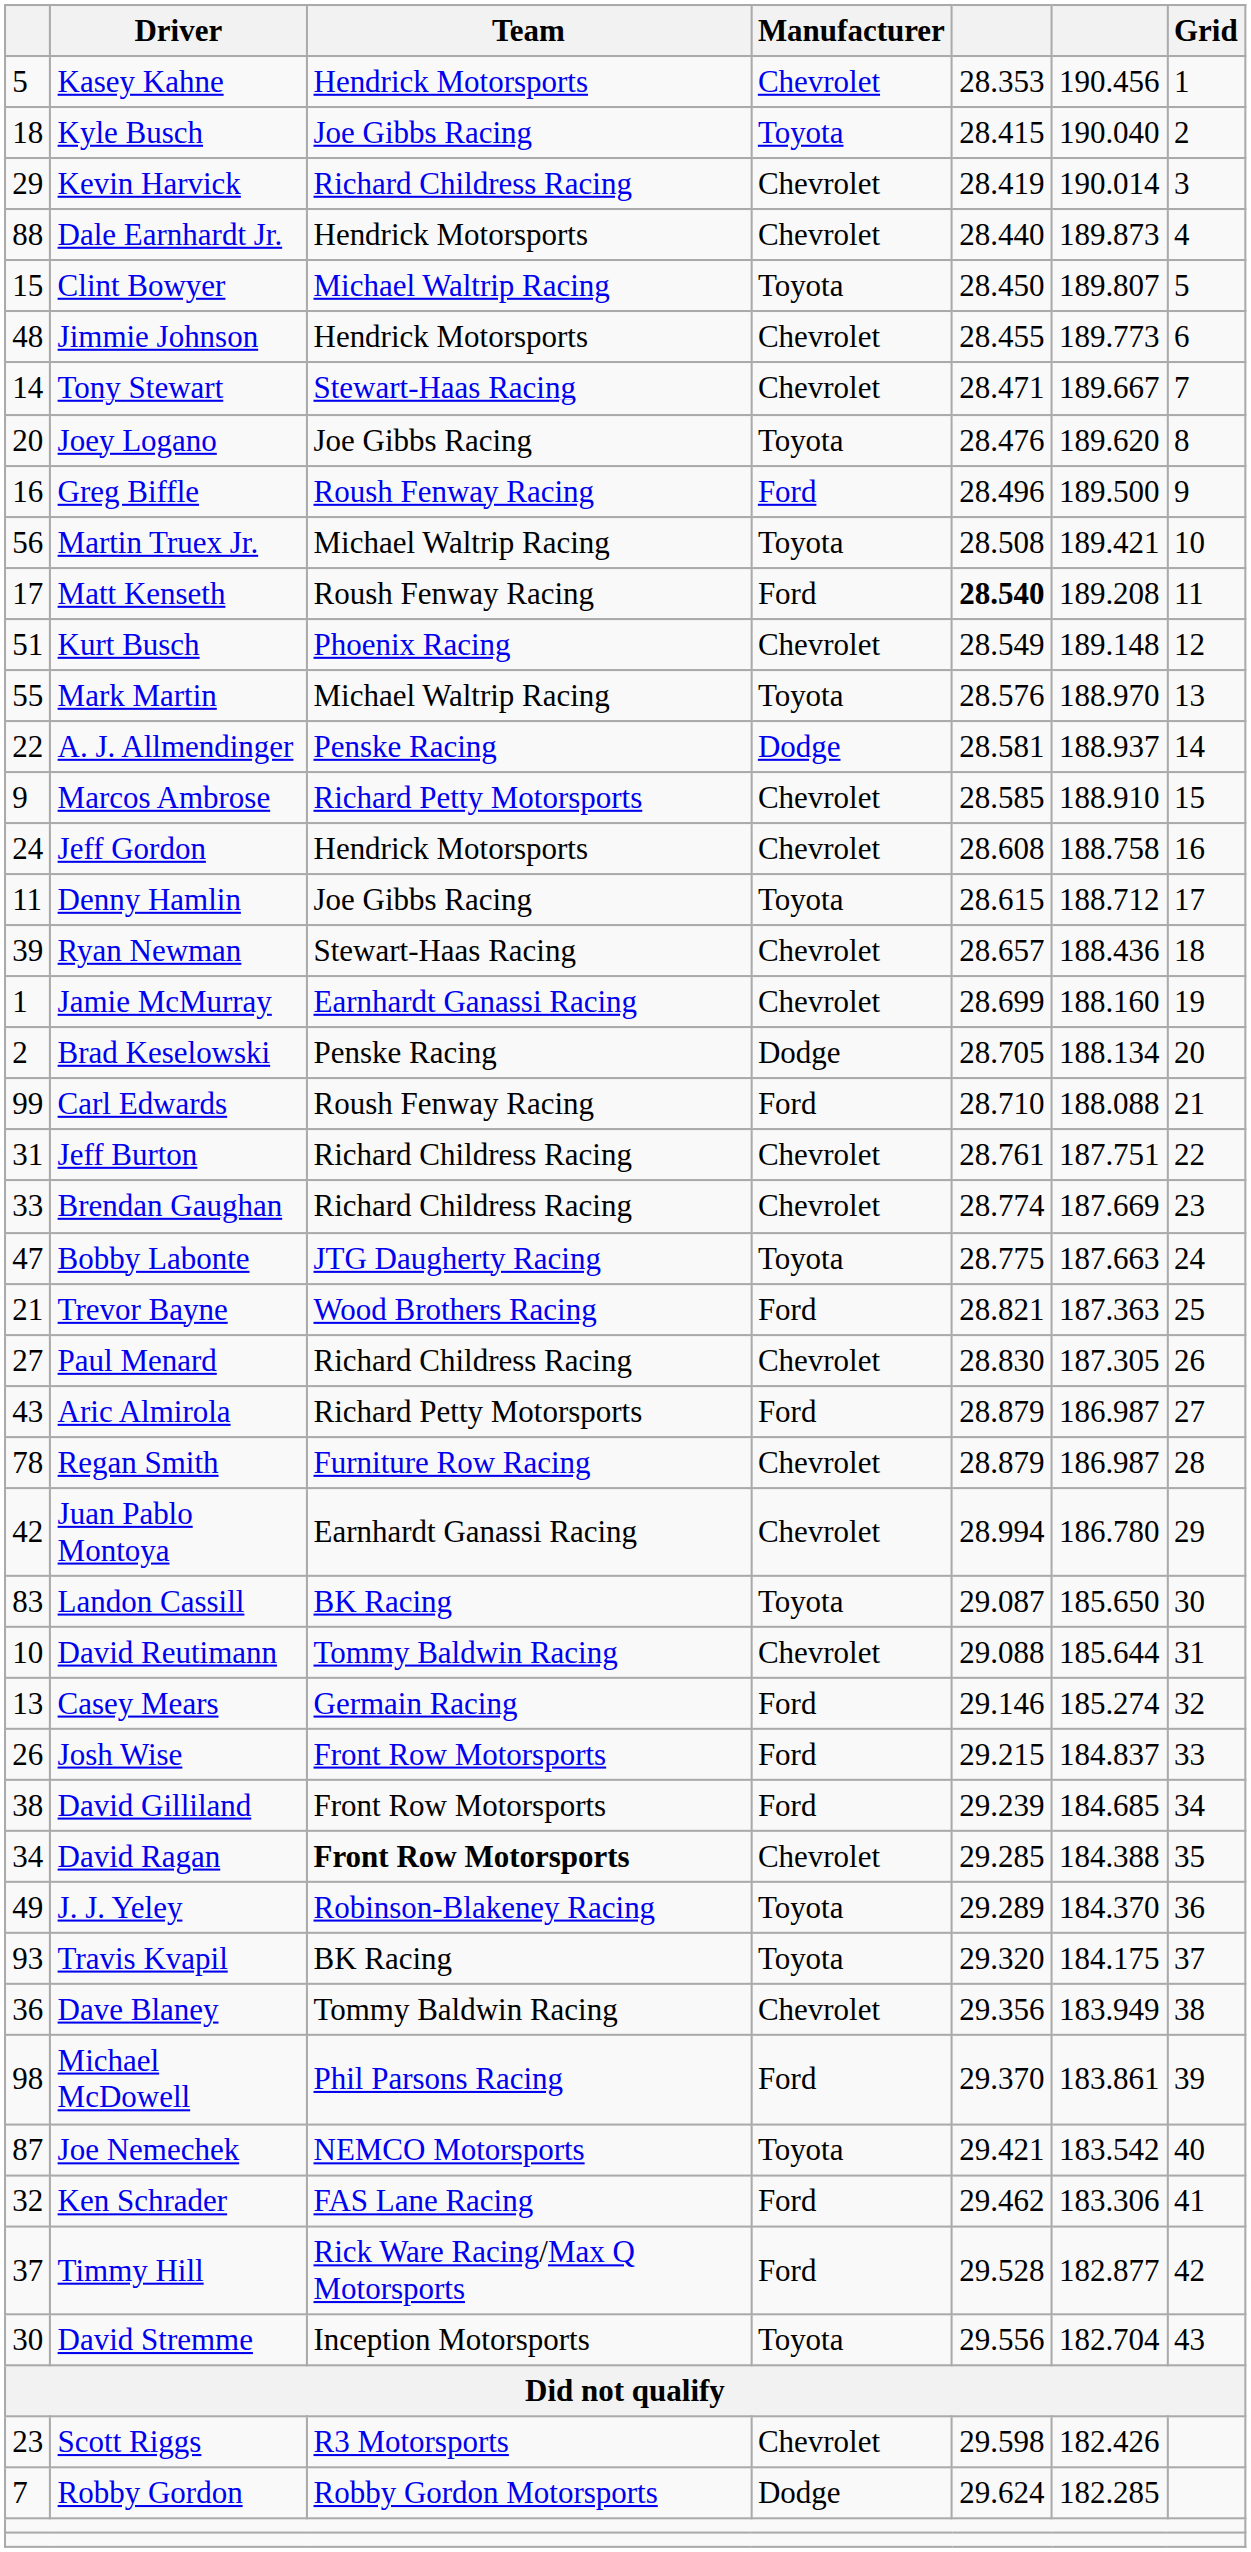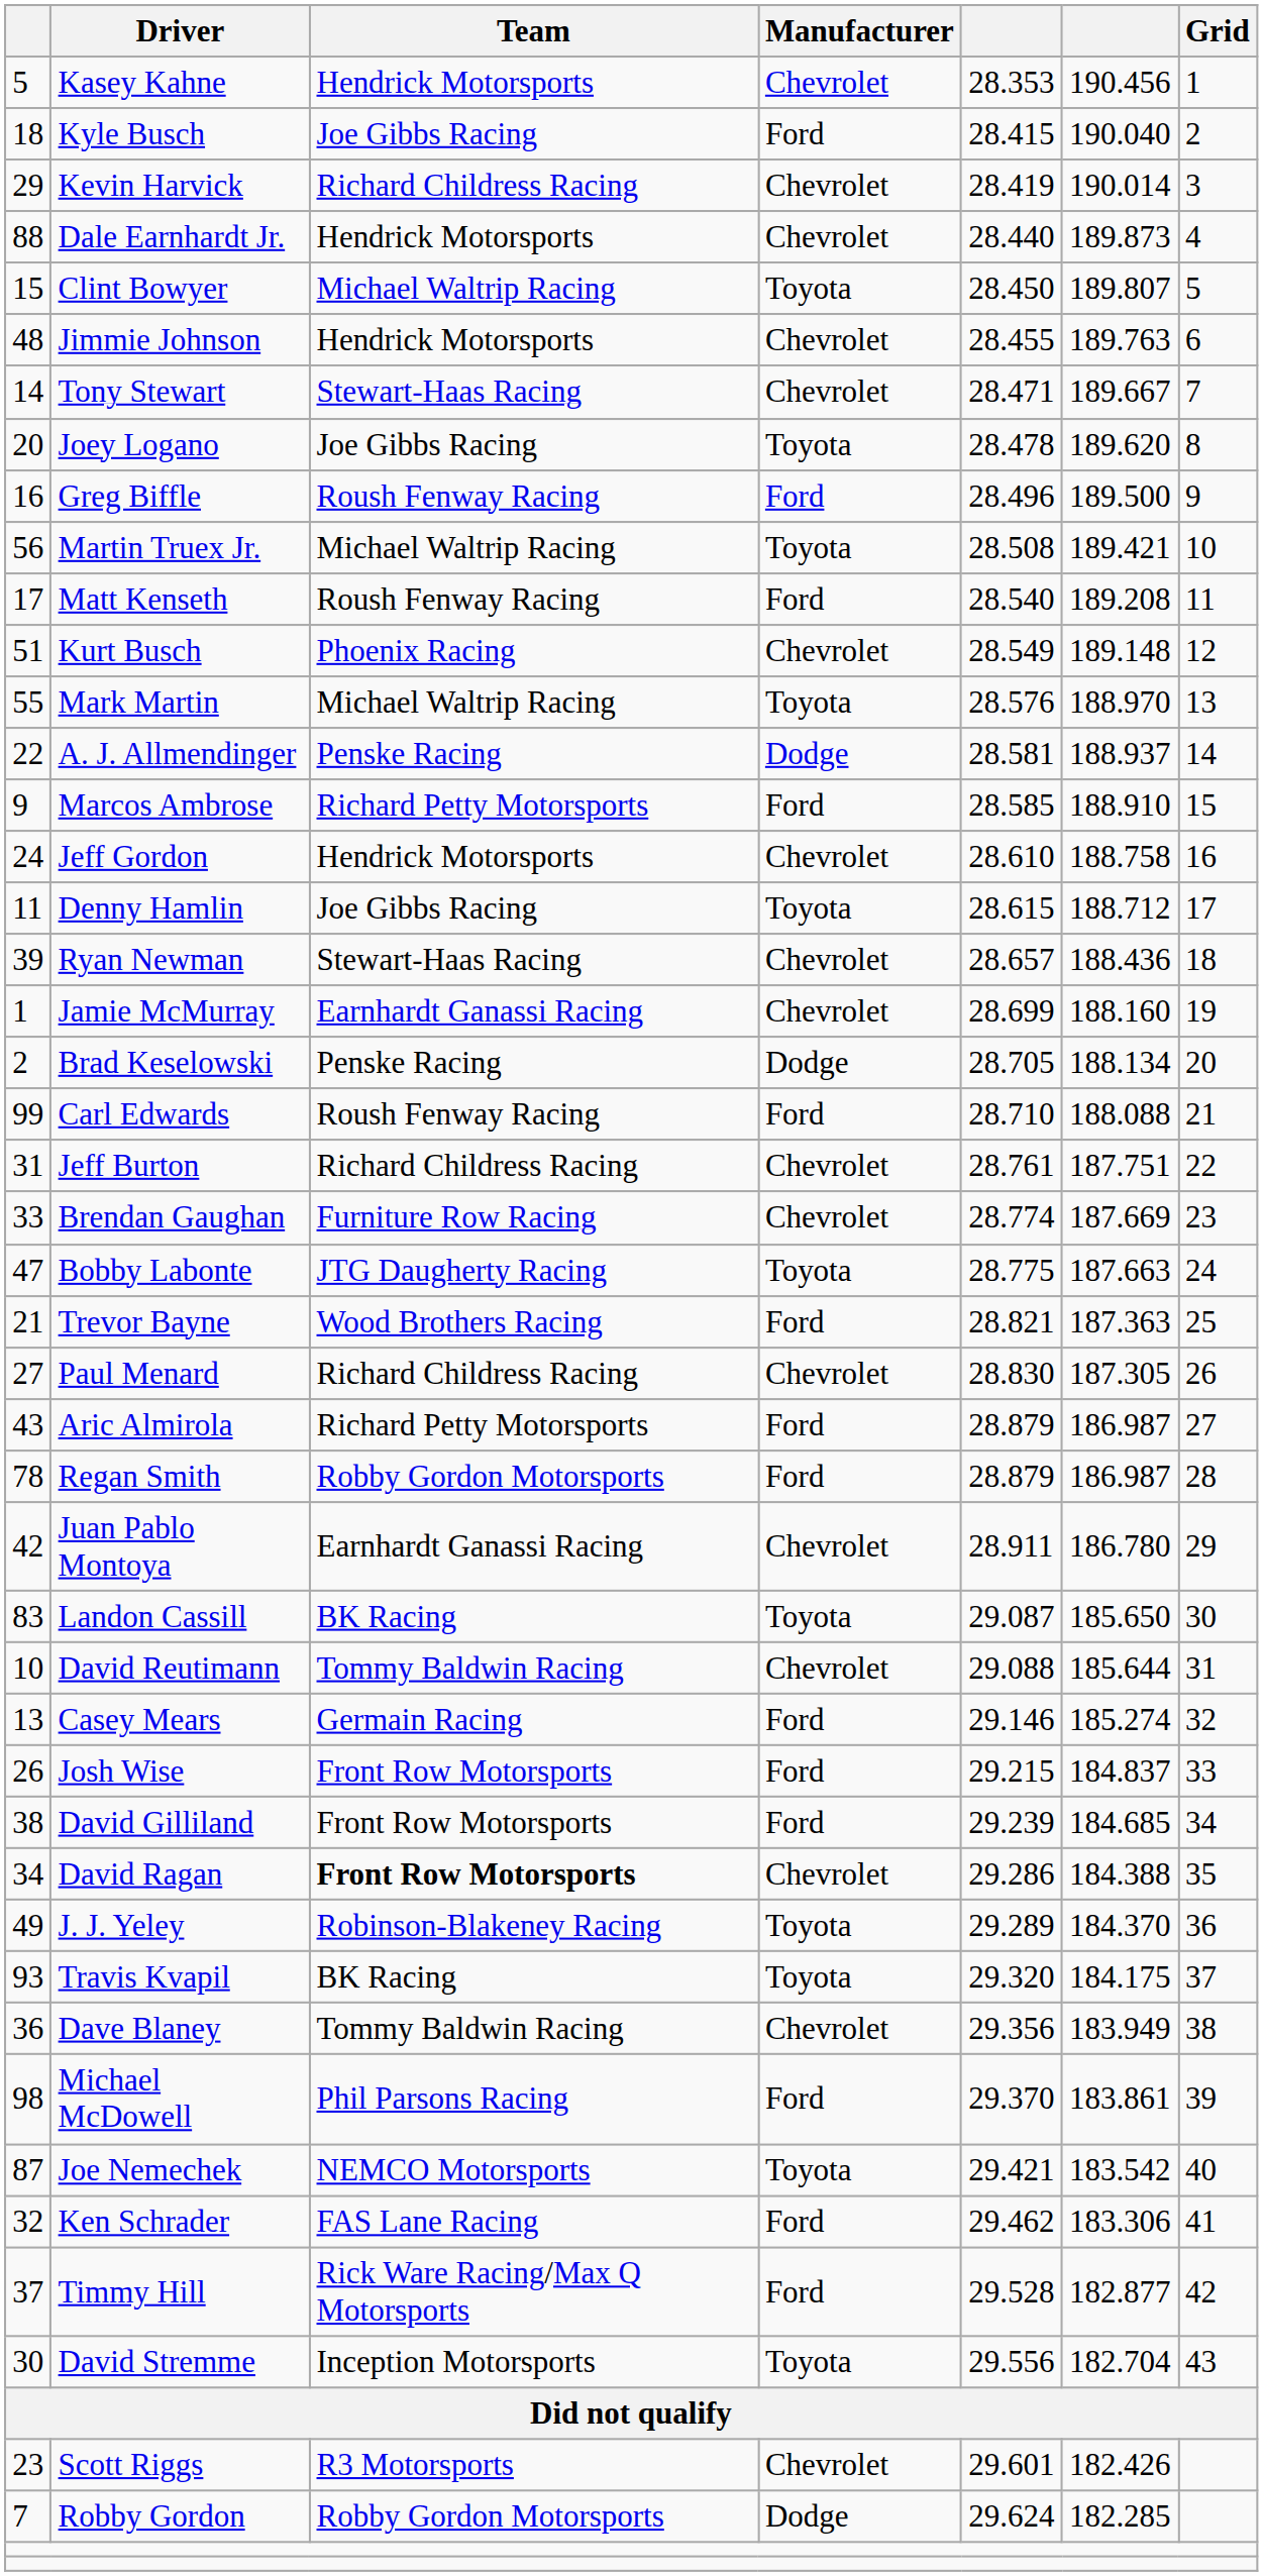 <table class="wikitable" style="font-size:95%">
 <tr>
 <th></th>
 <th>Driver</th>
 <th>Team</th>
 <th>Manufacturer</th>
 <th></th>
 <th></th>
 <th>Grid</th>
 </tr>
 <tr>
 <td>5</td>
 <td><a href='#'>Kasey Kahne</a></td>
 <td><a href='#'>Hendrick Motorsports</a></td>
 <td><a href='#'>Chevrolet</a></td>
 <td>28.353</td>
 <td>190.456</td>
 <td>1</td>
 </tr>
 <tr>
 <td>18</td>
 <td><a href='#'>Kyle Busch</a></td>
 <td><a href='#'>Joe Gibbs Racing</a></td>
-<td><a href='#'>Toyota</a></td>
+<td>Ford</td>
 <td>28.415</td>
 <td>190.040</td>
 <td>2</td>
 </tr>
 <tr>
 <td>29</td>
 <td><a href='#'>Kevin Harvick</a></td>
 <td><a href='#'>Richard Childress Racing</a></td>
 <td>Chevrolet</td>
 <td>28.419</td>
 <td>190.014</td>
 <td>3</td>
 </tr>
 <tr>
 <td>88</td>
 <td><a href='#'>Dale Earnhardt Jr.</a></td>
 <td>Hendrick Motorsports</td>
 <td>Chevrolet</td>
 <td>28.440</td>
 <td>189.873</td>
 <td>4</td>
 </tr>
 <tr>
 <td>15</td>
 <td><a href='#'>Clint Bowyer</a></td>
 <td><a href='#'>Michael Waltrip Racing</a></td>
 <td>Toyota</td>
 <td>28.450</td>
 <td>189.807</td>
 <td>5</td>
 </tr>
 <tr>
 <td>48</td>
 <td><a href='#'>Jimmie Johnson</a></td>
 <td>Hendrick Motorsports</td>
 <td>Chevrolet</td>
 <td>28.455</td>
-<td>189.773</td>
+<td>189.763</td>
 <td>6</td>
 </tr>
 <tr>
 <td>14</td>
 <td><a href='#'>Tony Stewart</a></td>
 <td><a href='#'>Stewart-Haas Racing</a></td>
 <td>Chevrolet</td>
 <td>28.471</td>
 <td>189.667</td>
 <td>7</td>
 </tr>
 <tr>
 <td>20</td>
 <td><a href='#'>Joey Logano</a></td>
 <td>Joe Gibbs Racing</td>
 <td>Toyota</td>
-<td>28.476</td>
+<td>28.478</td>
 <td>189.620</td>
 <td>8</td>
 </tr>
 <tr>
 <td>16</td>
 <td><a href='#'>Greg Biffle</a></td>
 <td><a href='#'>Roush Fenway Racing</a></td>
 <td><a href='#'>Ford</a></td>
 <td>28.496</td>
 <td>189.500</td>
 <td>9</td>
 </tr>
 <tr>
 <td>56</td>
 <td><a href='#'>Martin Truex Jr.</a></td>
 <td>Michael Waltrip Racing</td>
 <td>Toyota</td>
 <td>28.508</td>
 <td>189.421</td>
 <td>10</td>
 </tr>
 <tr>
 <td>17</td>
 <td><a href='#'>Matt Kenseth</a></td>
 <td>Roush Fenway Racing</td>
 <td>Ford</td>
-<td><strong>28.540</strong></td>
+<td>28.540</td>
 <td>189.208</td>
 <td>11</td>
 </tr>
 <tr>
 <td>51</td>
 <td><a href='#'>Kurt Busch</a></td>
 <td><a href='#'>Phoenix Racing</a></td>
 <td>Chevrolet</td>
 <td>28.549</td>
 <td>189.148</td>
 <td>12</td>
 </tr>
 <tr>
 <td>55</td>
 <td><a href='#'>Mark Martin</a></td>
 <td>Michael Waltrip Racing</td>
 <td>Toyota</td>
 <td>28.576</td>
 <td>188.970</td>
 <td>13</td>
 </tr>
 <tr>
 <td>22</td>
 <td><a href='#'>A. J. Allmendinger</a></td>
 <td><a href='#'>Penske Racing</a></td>
 <td><a href='#'>Dodge</a></td>
 <td>28.581</td>
 <td>188.937</td>
 <td>14</td>
 </tr>
 <tr>
 <td>9</td>
 <td><a href='#'>Marcos Ambrose</a></td>
 <td><a href='#'>Richard Petty Motorsports</a></td>
-<td>Chevrolet</td>
+<td>Ford</td>
 <td>28.585</td>
 <td>188.910</td>
 <td>15</td>
 </tr>
 <tr>
 <td>24</td>
 <td><a href='#'>Jeff Gordon</a></td>
 <td>Hendrick Motorsports</td>
 <td>Chevrolet</td>
-<td>28.608</td>
+<td>28.610</td>
 <td>188.758</td>
 <td>16</td>
 </tr>
 <tr>
 <td>11</td>
 <td><a href='#'>Denny Hamlin</a></td>
 <td>Joe Gibbs Racing</td>
 <td>Toyota</td>
 <td>28.615</td>
 <td>188.712</td>
 <td>17</td>
 </tr>
 <tr>
 <td>39</td>
 <td><a href='#'>Ryan Newman</a></td>
 <td>Stewart-Haas Racing</td>
 <td>Chevrolet</td>
 <td>28.657</td>
 <td>188.436</td>
 <td>18</td>
 </tr>
 <tr>
 <td>1</td>
 <td><a href='#'>Jamie McMurray</a></td>
 <td><a href='#'>Earnhardt Ganassi Racing</a></td>
 <td>Chevrolet</td>
 <td>28.699</td>
 <td>188.160</td>
 <td>19</td>
 </tr>
 <tr>
 <td>2</td>
 <td><a href='#'>Brad Keselowski</a></td>
 <td>Penske Racing</td>
 <td>Dodge</td>
 <td>28.705</td>
 <td>188.134</td>
 <td>20</td>
 </tr>
 <tr>
 <td>99</td>
 <td><a href='#'>Carl Edwards</a></td>
 <td>Roush Fenway Racing</td>
 <td>Ford</td>
 <td>28.710</td>
 <td>188.088</td>
 <td>21</td>
 </tr>
 <tr>
 <td>31</td>
 <td><a href='#'>Jeff Burton</a></td>
 <td>Richard Childress Racing</td>
 <td>Chevrolet</td>
 <td>28.761</td>
 <td>187.751</td>
 <td>22</td>
 </tr>
 <tr>
 <td>33</td>
 <td><a href='#'>Brendan Gaughan</a></td>
-<td>Richard Childress Racing</td>
+<td><a href='#'>Furniture Row Racing</a></td>
 <td>Chevrolet</td>
 <td>28.774</td>
 <td>187.669</td>
 <td>23</td>
 </tr>
 <tr>
 <td>47</td>
 <td><a href='#'>Bobby Labonte</a></td>
 <td><a href='#'>JTG Daugherty Racing</a></td>
 <td>Toyota</td>
 <td>28.775</td>
 <td>187.663</td>
 <td>24</td>
 </tr>
 <tr>
 <td>21</td>
 <td><a href='#'>Trevor Bayne</a></td>
 <td><a href='#'>Wood Brothers Racing</a></td>
 <td>Ford</td>
 <td>28.821</td>
 <td>187.363</td>
 <td>25</td>
 </tr>
 <tr>
 <td>27</td>
 <td><a href='#'>Paul Menard</a></td>
 <td>Richard Childress Racing</td>
 <td>Chevrolet</td>
 <td>28.830</td>
 <td>187.305</td>
 <td>26</td>
 </tr>
 <tr>
 <td>43</td>
 <td><a href='#'>Aric Almirola</a></td>
 <td>Richard Petty Motorsports</td>
 <td>Ford</td>
 <td>28.879</td>
 <td>186.987</td>
 <td>27</td>
 </tr>
 <tr>
 <td>78</td>
 <td><a href='#'>Regan Smith</a></td>
-<td><a href='#'>Furniture Row Racing</a></td>
-<td>Chevrolet</td>
+<td><a href='#'>Robby Gordon Motorsports</a></td>
+<td>Ford</td>
 <td>28.879</td>
 <td>186.987</td>
 <td>28</td>
 </tr>
 <tr>
 <td>42</td>
 <td><a href='#'>Juan Pablo Montoya</a></td>
 <td>Earnhardt Ganassi Racing</td>
 <td>Chevrolet</td>
-<td>28.994</td>
+<td>28.911</td>
 <td>186.780</td>
 <td>29</td>
 </tr>
 <tr>
 <td>83</td>
 <td><a href='#'>Landon Cassill</a></td>
 <td><a href='#'>BK Racing</a></td>
 <td>Toyota</td>
 <td>29.087</td>
 <td>185.650</td>
 <td>30</td>
 </tr>
 <tr>
 <td>10</td>
 <td><a href='#'>David Reutimann</a></td>
 <td><a href='#'>Tommy Baldwin Racing</a></td>
 <td>Chevrolet</td>
 <td>29.088</td>
 <td>185.644</td>
 <td>31</td>
 </tr>
 <tr>
 <td>13</td>
 <td><a href='#'>Casey Mears</a></td>
 <td><a href='#'>Germain Racing</a></td>
 <td>Ford</td>
 <td>29.146</td>
 <td>185.274</td>
 <td>32</td>
 </tr>
 <tr>
 <td>26</td>
 <td><a href='#'>Josh Wise</a></td>
 <td><a href='#'>Front Row Motorsports</a></td>
 <td>Ford</td>
 <td>29.215</td>
 <td>184.837</td>
 <td>33</td>
 </tr>
 <tr>
 <td>38</td>
 <td><a href='#'>David Gilliland</a></td>
 <td>Front Row Motorsports</td>
 <td>Ford</td>
 <td>29.239</td>
 <td>184.685</td>
 <td>34</td>
 </tr>
 <tr>
 <td>34</td>
 <td><a href='#'>David Ragan</a></td>
 <td><strong>Front Row Motorsports</strong></td>
 <td>Chevrolet</td>
-<td>29.285</td>
+<td>29.286</td>
 <td>184.388</td>
 <td>35</td>
 </tr>
 <tr>
 <td>49</td>
 <td><a href='#'>J. J. Yeley</a></td>
 <td><a href='#'>Robinson-Blakeney Racing</a></td>
 <td>Toyota</td>
 <td>29.289</td>
 <td>184.370</td>
 <td>36</td>
 </tr>
 <tr>
 <td>93</td>
 <td><a href='#'>Travis Kvapil</a></td>
 <td>BK Racing</td>
 <td>Toyota</td>
 <td>29.320</td>
 <td>184.175</td>
 <td>37</td>
 </tr>
 <tr>
 <td>36</td>
 <td><a href='#'>Dave Blaney</a></td>
 <td>Tommy Baldwin Racing</td>
 <td>Chevrolet</td>
 <td>29.356</td>
 <td>183.949</td>
 <td>38</td>
 </tr>
 <tr>
 <td>98</td>
 <td><a href='#'>Michael McDowell</a></td>
 <td><a href='#'>Phil Parsons Racing</a></td>
 <td>Ford</td>
 <td>29.370</td>
 <td>183.861</td>
 <td>39</td>
 </tr>
 <tr>
 <td>87</td>
 <td><a href='#'>Joe Nemechek</a></td>
 <td><a href='#'>NEMCO Motorsports</a></td>
 <td>Toyota</td>
 <td>29.421</td>
 <td>183.542</td>
 <td>40</td>
 </tr>
 <tr>
 <td>32</td>
 <td><a href='#'>Ken Schrader</a></td>
 <td><a href='#'>FAS Lane Racing</a></td>
 <td>Ford</td>
 <td>29.462</td>
 <td>183.306</td>
 <td>41</td>
 </tr>
 <tr>
 <td>37</td>
 <td><a href='#'>Timmy Hill</a></td>
 <td><a href='#'>Rick Ware Racing</a>/<a href='#'>Max Q Motorsports</a></td>
 <td>Ford</td>
 <td>29.528</td>
 <td>182.877</td>
 <td>42</td>
 </tr>
 <tr>
 <td>30</td>
 <td><a href='#'>David Stremme</a></td>
 <td>Inception Motorsports</td>
 <td>Toyota</td>
 <td>29.556</td>
 <td>182.704</td>
 <td>43</td>
 </tr>
 <tr>
 <th colspan="8"><strong>Did not qualify</strong></th>
 </tr>
 <tr>
 <td>23</td>
 <td><a href='#'>Scott Riggs</a></td>
 <td><a href='#'>R3 Motorsports</a></td>
 <td>Chevrolet</td>
-<td>29.598</td>
+<td>29.601</td>
 <td>182.426</td>
 <td></td>
 </tr>
 <tr>
 <td>7</td>
 <td><a href='#'>Robby Gordon</a></td>
 <td><a href='#'>Robby Gordon Motorsports</a></td>
 <td>Dodge</td>
 <td>29.624</td>
 <td>182.285</td>
 <td></td>
 </tr>
 <tr>
 <td colspan="8"></td>
 </tr>
 <tr>
 <td colspan="8"></td>
 </tr>
 </table>
